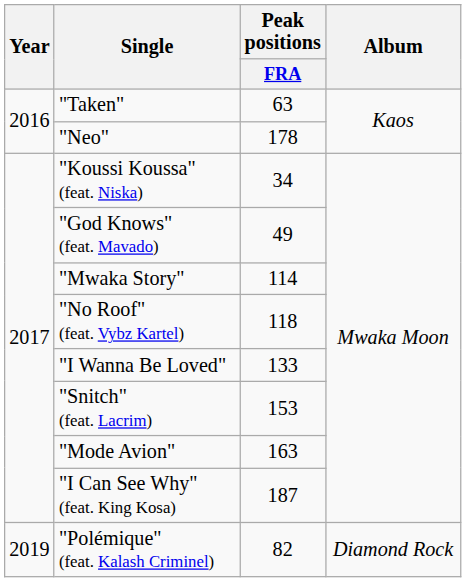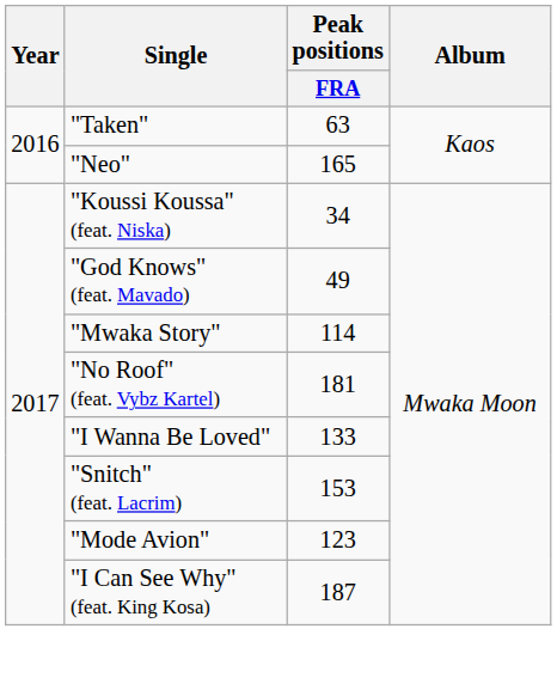 <table class="wikitable">
 <tr>
 <th align="center" rowspan="2" width="10">Year</th>
 <th align="center" rowspan="2" width="140">Single</th>
 <th align="center" colspan="1" width="20">Peak positions</th>
 <th align="center" rowspan="2" width="100">Album</th>
 </tr>
 <tr>
 <th scope="col" style="width:3em;font-size:90%;"><a href='#'>FRA</a><br></th>
 </tr>
 <tr>
 <td style="text-align:center;" rowspan="2">2016</td>
 <td>"Taken"</td>
 <td style="text-align:center;">63</td>
 <td style="text-align:center;" rowspan="2"><em>Kaos</em></td>
 </tr>
 <tr>
 <td>"Neo"</td>
-<td style="text-align:center;">178</td>
+<td style="text-align:center;">165</td>
 </tr>
 <tr>
 <td style="text-align:center;" rowspan="8">2017</td>
 <td>"Koussi Koussa"<br><small>(feat. <a href='#'>Niska</a>)</small></td>
 <td style="text-align:center;">34</td>
 <td style="text-align:center;" rowspan="8"><em>Mwaka Moon</em></td>
 </tr>
 <tr>
 <td>"God Knows"<br><small>(feat. <a href='#'>Mavado</a>)</small></td>
 <td style="text-align:center;">49</td>
 </tr>
 <tr>
 <td>"Mwaka Story"</td>
 <td style="text-align:center;">114</td>
 </tr>
 <tr>
 <td>"No Roof"<br><small>(feat. <a href='#'>Vybz Kartel</a>)</small></td>
-<td style="text-align:center;">118</td>
+<td style="text-align:center;">181</td>
 </tr>
 <tr>
 <td>"I Wanna Be Loved"</td>
 <td style="text-align:center;">133</td>
 </tr>
 <tr>
 <td>"Snitch"<br><small>(feat. <a href='#'>Lacrim</a>)</small></td>
 <td style="text-align:center;">153</td>
 </tr>
 <tr>
 <td>"Mode Avion"</td>
-<td style="text-align:center;">163</td>
+<td style="text-align:center;">123</td>
 </tr>
 <tr>
 <td>"I Can See Why"<br><small>(feat. King Kosa)</small></td>
 <td style="text-align:center;">187</td>
 </tr>
-<tr>
-<td style="text-align:center;">2019</td>
-<td>"Polémique"<br><small>(feat. <a href='#'>Kalash Criminel</a>)</small></td>
-<td style="text-align:center;">82<br></td>
-<td style="text-align:center;"><em>Diamond Rock</em></td>
-</tr>
 </table>
